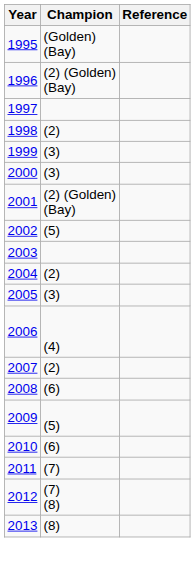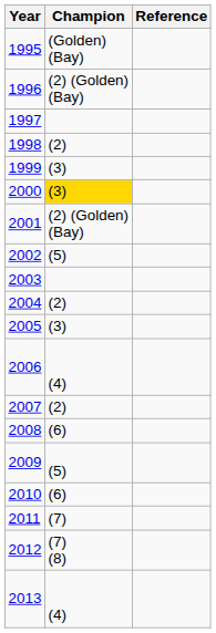 <table class="wikitable">
 <tr>
 <th>Year</th>
 <th>Champion</th>
 <th>Reference</th>
 </tr>
 <tr>
 <td><a href='#'>1995</a></td>
 <td> (Golden)<br> (Bay)</td>
 <td></td>
 </tr>
 <tr>
 <td><a href='#'>1996</a></td>
 <td> (2) (Golden)<br> (Bay)</td>
 <td></td>
 </tr>
 <tr>
 <td><a href='#'>1997</a></td>
 <td></td>
 <td></td>
 </tr>
 <tr>
 <td><a href='#'>1998</a></td>
 <td> (2)</td>
 <td></td>
 </tr>
 <tr>
 <td><a href='#'>1999</a></td>
 <td> (3)</td>
 <td></td>
 </tr>
 <tr>
 <td><a href='#'>2000</a></td>
-<td> (3)</td>
+<td style="background: gold;"> (3)</td>
 <td></td>
 </tr>
 <tr>
 <td><a href='#'>2001</a></td>
 <td> (2) (Golden)<br> (Bay)</td>
 <td></td>
 </tr>
 <tr>
 <td><a href='#'>2002</a></td>
 <td> (5)</td>
 <td></td>
 </tr>
 <tr>
 <td><a href='#'>2003</a></td>
 <td></td>
 <td></td>
 </tr>
 <tr>
 <td><a href='#'>2004</a></td>
 <td> (2)</td>
 <td></td>
 </tr>
 <tr>
 <td><a href='#'>2005</a></td>
 <td> (3)</td>
 <td></td>
 </tr>
 <tr>
 <td><a href='#'>2006</a></td>
 <td><br><br> (4)</td>
 <td></td>
 </tr>
 <tr>
 <td><a href='#'>2007</a></td>
 <td> (2)</td>
 <td></td>
 </tr>
 <tr>
 <td><a href='#'>2008</a></td>
 <td> (6)</td>
 <td></td>
 </tr>
 <tr>
 <td><a href='#'>2009</a></td>
 <td><br> (5)</td>
 <td></td>
 </tr>
 <tr>
 <td><a href='#'>2010</a></td>
 <td> (6)</td>
 <td></td>
 </tr>
 <tr>
 <td><a href='#'>2011</a></td>
 <td> (7)</td>
 <td></td>
 </tr>
 <tr>
 <td><a href='#'>2012</a></td>
 <td> (7)<br> (8)<br></td>
 <td></td>
 </tr>
 <tr>
 <td><a href='#'>2013</a></td>
-<td> (8)</td>
+<td><br><br> (4)</td>
 <td></td>
 </tr>
 </table>
